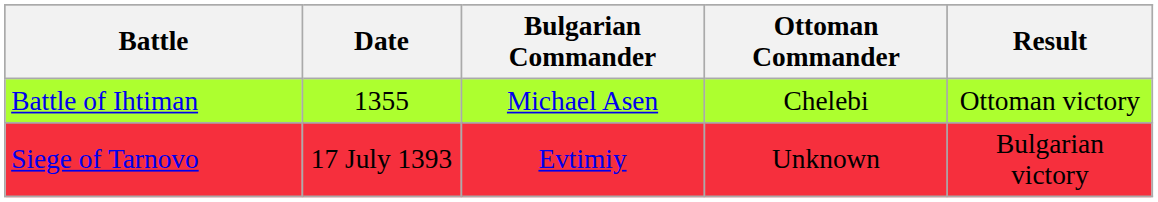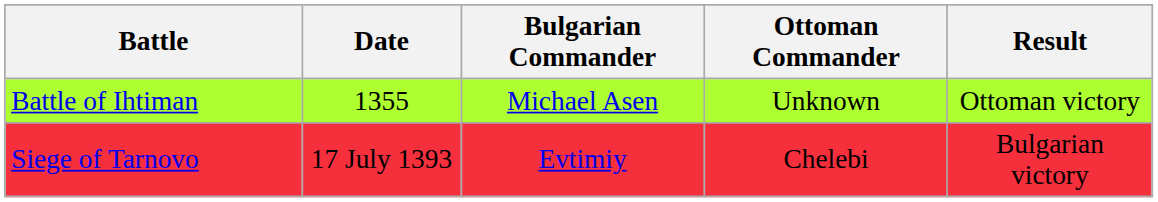 <table style="width:76%;" class="wikitable">
 <tr>
 <th style="width:15%;">Battle</th>
 <th style="width:8%;">Date</th>
 <th style="width:10%;"> Bulgarian Commander</th>
 <th style="width:10%;"> Ottoman Commander</th>
 <th style="width:10%;">Result</th>
 </tr>
 <tr style="background:#adff2f;">
 <td align="left"><a href='#'>Battle of Ihtiman</a></td>
 <td style="text-align:center;">1355</td>
 <td style="text-align:center;"><a href='#'>Michael Asen</a></td>
-<td style="text-align:center;">Chelebi</td>
+<td style="text-align:center;">Unknown</td>
 <td style="text-align:center;">Ottoman victory</td>
 </tr>
 <tr style="background:#f62f3d;">
 <td align="left"><a href='#'>Siege of Tarnovo</a></td>
 <td style="text-align:center;">17 July 1393</td>
 <td style="text-align:center;"><a href='#'>Evtimiy</a></td>
-<td style="text-align:center;">Unknown</td>
+<td style="text-align:center;">Chelebi</td>
 <td style="text-align:center;">Bulgarian victory</td>
 </tr>
 </table>
